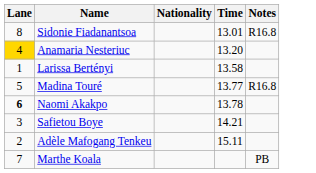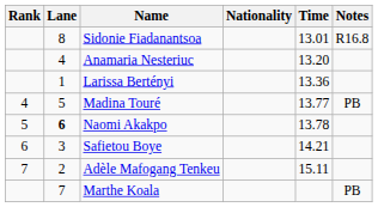 <table class="wikitable sortable" style="text-align:center">
 <tr>
+<th>Rank</th>
 <th>Lane</th>
 <th>Name</th>
 <th>Nationality</th>
 <th>Time</th>
 <th>Notes</th>
 </tr>
 <tr>
+<td></td>
 <td>8</td>
 <td align=left><a href='#'>Sidonie Fiadanantsoa</a></td>
 <td align=left></td>
 <td>13.01</td>
 <td>R16.8</td>
 </tr>
 <tr>
-<td style="background: gold;">4</td>
+<td></td>
+<td>4</td>
 <td align=left><a href='#'>Anamaria Nesteriuc</a></td>
 <td align=left></td>
 <td>13.20</td>
 <td></td>
 </tr>
 <tr>
+<td></td>
 <td>1</td>
 <td align=left><a href='#'>Larissa Bertényi</a></td>
 <td align=left></td>
-<td>13.58</td>
+<td>13.36</td>
 <td></td>
 </tr>
 <tr>
+<td>4</td>
 <td>5</td>
 <td align=left><a href='#'>Madina Touré</a></td>
 <td align=left></td>
 <td>13.77</td>
-<td>R16.8</td>
+<td>PB</td>
 </tr>
 <tr>
+<td>5</td>
 <td><strong>6</strong></td>
 <td align=left><a href='#'>Naomi Akakpo</a></td>
 <td align=left></td>
 <td>13.78</td>
 <td></td>
 </tr>
 <tr>
+<td>6</td>
 <td>3</td>
 <td align=left><a href='#'>Safietou Boye</a></td>
 <td align=left></td>
 <td>14.21</td>
 <td></td>
 </tr>
 <tr>
+<td>7</td>
 <td>2</td>
 <td align=left><a href='#'>Adèle Mafogang Tenkeu</a></td>
 <td align=left></td>
 <td>15.11</td>
 <td></td>
 </tr>
 <tr>
+<td></td>
 <td>7</td>
 <td align=left><a href='#'>Marthe Koala</a></td>
 <td align=left></td>
 <td></td>
 <td>PB</td>
 </tr>
 </table>
